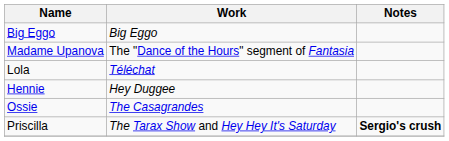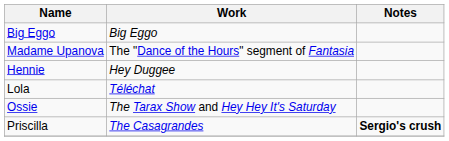 <table class="wikitable">
 <tr>
 <th>Name</th>
 <th>Work</th>
 <th>Notes</th>
 </tr>
 <tr>
 <td><a href='#'>Big Eggo</a></td>
 <td><em>Big Eggo</em></td>
 <td></td>
 </tr>
 <tr>
 <td><a href='#'>Madame Upanova</a></td>
 <td>The "<a href='#'>Dance of the Hours</a>" segment of <em><a href='#'>Fantasia</a></em></td>
 <td></td>
 </tr>
 <tr>
+<td><a href='#'>Hennie</a></td>
+<td><em>Hey Duggee</em></td>
+<td></td>
+</tr>
+<tr>
 <td>Lola</td>
 <td><em><a href='#'>Téléchat</a></em></td>
 <td></td>
 </tr>
 <tr>
-<td><a href='#'>Hennie</a></td>
-<td><em>Hey Duggee</em></td>
-<td></td>
-</tr>
-<tr>
 <td><a href='#'>Ossie</a></td>
-<td><em><a href='#'>The Casagrandes</a></em></td>
+<td><em>The <a href='#'>Tarax Show</a></em> and <em><a href='#'>Hey Hey It's Saturday</a></em></td>
 <td></td>
 </tr>
 <tr>
 <td>Priscilla</td>
-<td><em>The <a href='#'>Tarax Show</a></em> and <em><a href='#'>Hey Hey It's Saturday</a></em></td>
+<td><em><a href='#'>The Casagrandes</a></em></td>
 <td><strong>Sergio's crush</strong></td>
 </tr>
 <tr>
 </tr>
 </table>
